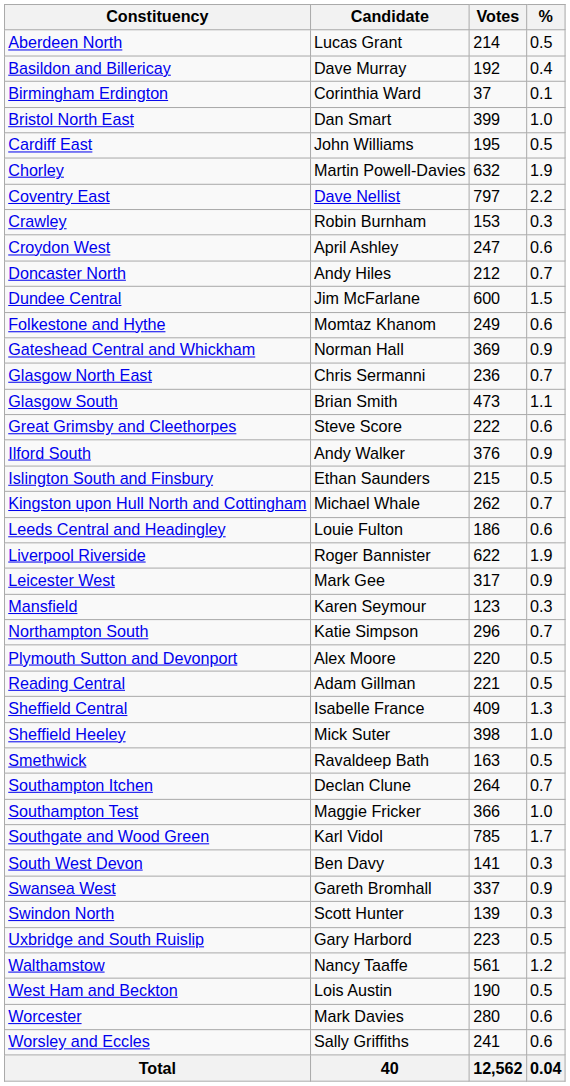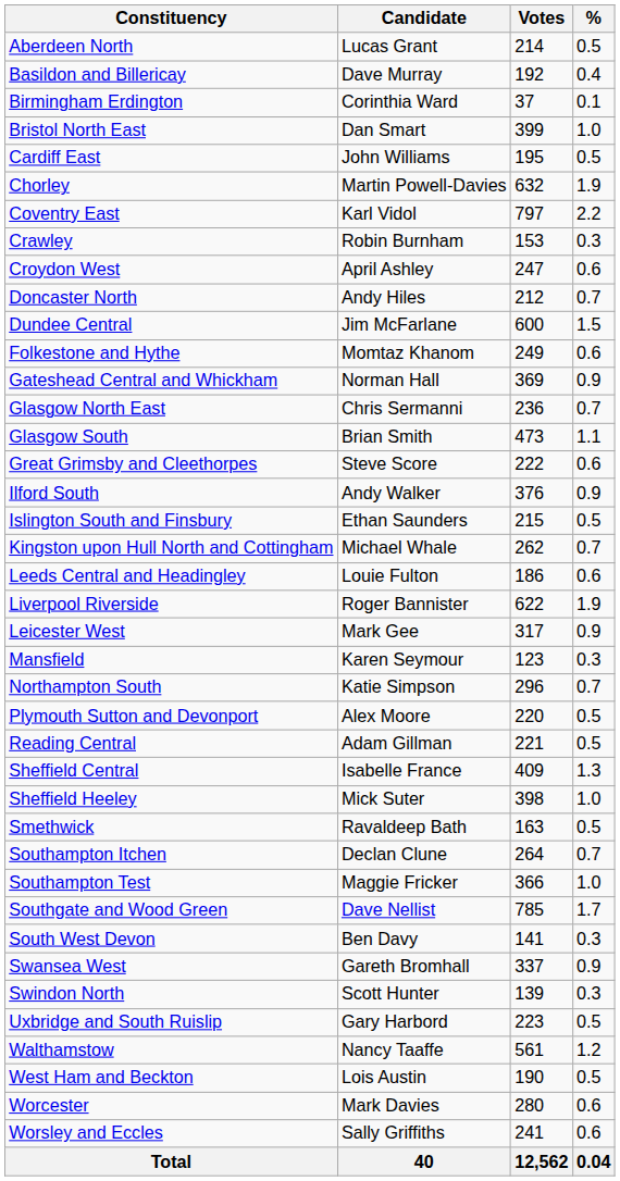 <table class="wikitable sortable">
 <tr>
 <th>Constituency</th>
 <th>Candidate</th>
 <th>Votes</th>
 <th>%</th>
 </tr>
 <tr>
 <td><a href='#'>Aberdeen North</a></td>
 <td>Lucas Grant</td>
 <td>214</td>
 <td>0.5</td>
 </tr>
 <tr>
 <td><a href='#'>Basildon and Billericay</a></td>
 <td>Dave Murray</td>
 <td>192</td>
 <td>0.4</td>
 </tr>
 <tr>
 <td><a href='#'>Birmingham Erdington</a></td>
 <td>Corinthia Ward</td>
 <td>37</td>
 <td>0.1</td>
 </tr>
 <tr>
 <td><a href='#'>Bristol North East</a></td>
 <td>Dan Smart</td>
 <td>399</td>
 <td>1.0</td>
 </tr>
 <tr>
 <td><a href='#'>Cardiff East</a></td>
 <td>John Williams</td>
 <td>195</td>
 <td>0.5</td>
 </tr>
 <tr>
 <td><a href='#'>Chorley</a></td>
 <td>Martin Powell-Davies</td>
 <td>632</td>
 <td>1.9</td>
 </tr>
 <tr>
 <td><a href='#'>Coventry East</a></td>
-<td><a href='#'>Dave Nellist</a></td>
+<td>Karl Vidol</td>
 <td>797</td>
 <td>2.2</td>
 </tr>
 <tr>
 <td><a href='#'>Crawley</a></td>
 <td>Robin Burnham</td>
 <td>153</td>
 <td>0.3</td>
 </tr>
 <tr>
 <td><a href='#'>Croydon West</a></td>
 <td>April Ashley</td>
 <td>247</td>
 <td>0.6</td>
 </tr>
 <tr>
 <td><a href='#'>Doncaster North</a></td>
 <td>Andy Hiles</td>
 <td>212</td>
 <td>0.7</td>
 </tr>
 <tr>
 <td><a href='#'>Dundee Central</a></td>
 <td>Jim McFarlane</td>
 <td>600</td>
 <td>1.5</td>
 </tr>
 <tr>
 <td><a href='#'>Folkestone and Hythe</a></td>
 <td>Momtaz Khanom</td>
 <td>249</td>
 <td>0.6</td>
 </tr>
 <tr>
 <td><a href='#'>Gateshead Central and Whickham</a></td>
 <td>Norman Hall</td>
 <td>369</td>
 <td>0.9</td>
 </tr>
 <tr>
 <td><a href='#'>Glasgow North East</a></td>
 <td>Chris Sermanni</td>
 <td>236</td>
 <td>0.7</td>
 </tr>
 <tr>
 <td><a href='#'>Glasgow South</a></td>
 <td>Brian Smith</td>
 <td>473</td>
 <td>1.1</td>
 </tr>
 <tr>
 <td><a href='#'>Great Grimsby and Cleethorpes</a></td>
 <td>Steve Score</td>
 <td>222</td>
 <td>0.6</td>
 </tr>
 <tr>
 <td><a href='#'>Ilford South</a></td>
 <td>Andy Walker</td>
 <td>376</td>
 <td>0.9</td>
 </tr>
 <tr>
 <td><a href='#'>Islington South and Finsbury</a></td>
 <td>Ethan Saunders</td>
 <td>215</td>
 <td>0.5</td>
 </tr>
 <tr>
 <td><a href='#'>Kingston upon Hull North and Cottingham</a></td>
 <td>Michael Whale</td>
 <td>262</td>
 <td>0.7</td>
 </tr>
 <tr>
 <td><a href='#'>Leeds Central and Headingley</a></td>
 <td>Louie Fulton</td>
 <td>186</td>
 <td>0.6</td>
 </tr>
 <tr>
 <td><a href='#'>Liverpool Riverside</a></td>
 <td>Roger Bannister</td>
 <td>622</td>
 <td>1.9</td>
 </tr>
 <tr>
 <td><a href='#'>Leicester West</a></td>
 <td>Mark Gee</td>
 <td>317</td>
 <td>0.9</td>
 </tr>
 <tr>
 <td><a href='#'>Mansfield</a></td>
 <td>Karen Seymour</td>
 <td>123</td>
 <td>0.3</td>
 </tr>
 <tr>
 <td><a href='#'>Northampton South</a></td>
 <td>Katie Simpson</td>
 <td>296</td>
 <td>0.7</td>
 </tr>
 <tr>
 <td><a href='#'>Plymouth Sutton and Devonport</a></td>
 <td>Alex Moore</td>
 <td>220</td>
 <td>0.5</td>
 </tr>
 <tr>
 <td><a href='#'>Reading Central</a></td>
 <td>Adam Gillman</td>
 <td>221</td>
 <td>0.5</td>
 </tr>
 <tr>
 <td><a href='#'>Sheffield Central</a></td>
 <td>Isabelle France</td>
 <td>409</td>
 <td>1.3</td>
 </tr>
 <tr>
 <td><a href='#'>Sheffield Heeley</a></td>
 <td>Mick Suter</td>
 <td>398</td>
 <td>1.0</td>
 </tr>
 <tr>
 <td><a href='#'>Smethwick</a></td>
 <td>Ravaldeep Bath</td>
 <td>163</td>
 <td>0.5</td>
 </tr>
 <tr>
 <td><a href='#'>Southampton Itchen</a></td>
 <td>Declan Clune</td>
 <td>264</td>
 <td>0.7</td>
 </tr>
 <tr>
 <td><a href='#'>Southampton Test</a></td>
 <td>Maggie Fricker</td>
 <td>366</td>
 <td>1.0</td>
 </tr>
 <tr>
 <td><a href='#'>Southgate and Wood Green</a></td>
-<td>Karl Vidol</td>
+<td><a href='#'>Dave Nellist</a></td>
 <td>785</td>
 <td>1.7</td>
 </tr>
 <tr>
 <td><a href='#'>South West Devon</a></td>
 <td>Ben Davy</td>
 <td>141</td>
 <td>0.3</td>
 </tr>
 <tr>
 <td><a href='#'>Swansea West</a></td>
 <td>Gareth Bromhall</td>
 <td>337</td>
 <td>0.9</td>
 </tr>
 <tr>
 <td><a href='#'>Swindon North</a></td>
 <td>Scott Hunter</td>
 <td>139</td>
 <td>0.3</td>
 </tr>
 <tr>
 <td><a href='#'>Uxbridge and South Ruislip</a></td>
 <td>Gary Harbord</td>
 <td>223</td>
 <td>0.5</td>
 </tr>
 <tr>
 <td><a href='#'>Walthamstow</a></td>
 <td>Nancy Taaffe</td>
 <td>561</td>
 <td>1.2</td>
 </tr>
 <tr>
 <td><a href='#'>West Ham and Beckton</a></td>
 <td>Lois Austin</td>
 <td>190</td>
 <td>0.5</td>
 </tr>
 <tr>
 <td><a href='#'>Worcester</a></td>
 <td>Mark Davies</td>
 <td>280</td>
 <td>0.6</td>
 </tr>
 <tr>
 <td><a href='#'>Worsley and Eccles</a></td>
 <td>Sally Griffiths</td>
 <td>241</td>
 <td>0.6</td>
 </tr>
 <tr>
 <th><strong>Total</strong></th>
 <th>40</th>
 <th>12,562</th>
 <th>0.04</th>
 </tr>
 </table>
